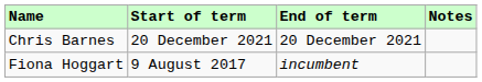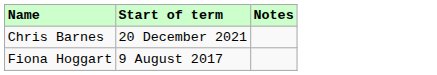 <table border="1" class="wikitable">
 <tr style="background-color:#cfc;">
 <td><strong>Name</strong></td>
 <td><strong>Start of term</strong></td>
-<td><strong>End of term</strong></td>
 <td><strong>Notes</strong></td>
 </tr>
 <tr>
 <td>Chris Barnes</td>
-<td>20 December 2021</td>
 <td>20 December 2021</td>
 <td></td>
 </tr>
 <tr>
 <td>Fiona Hoggart</td>
 <td>9 August 2017</td>
-<td><em>incumbent</em></td>
 <td></td>
 </tr>
 </table>
